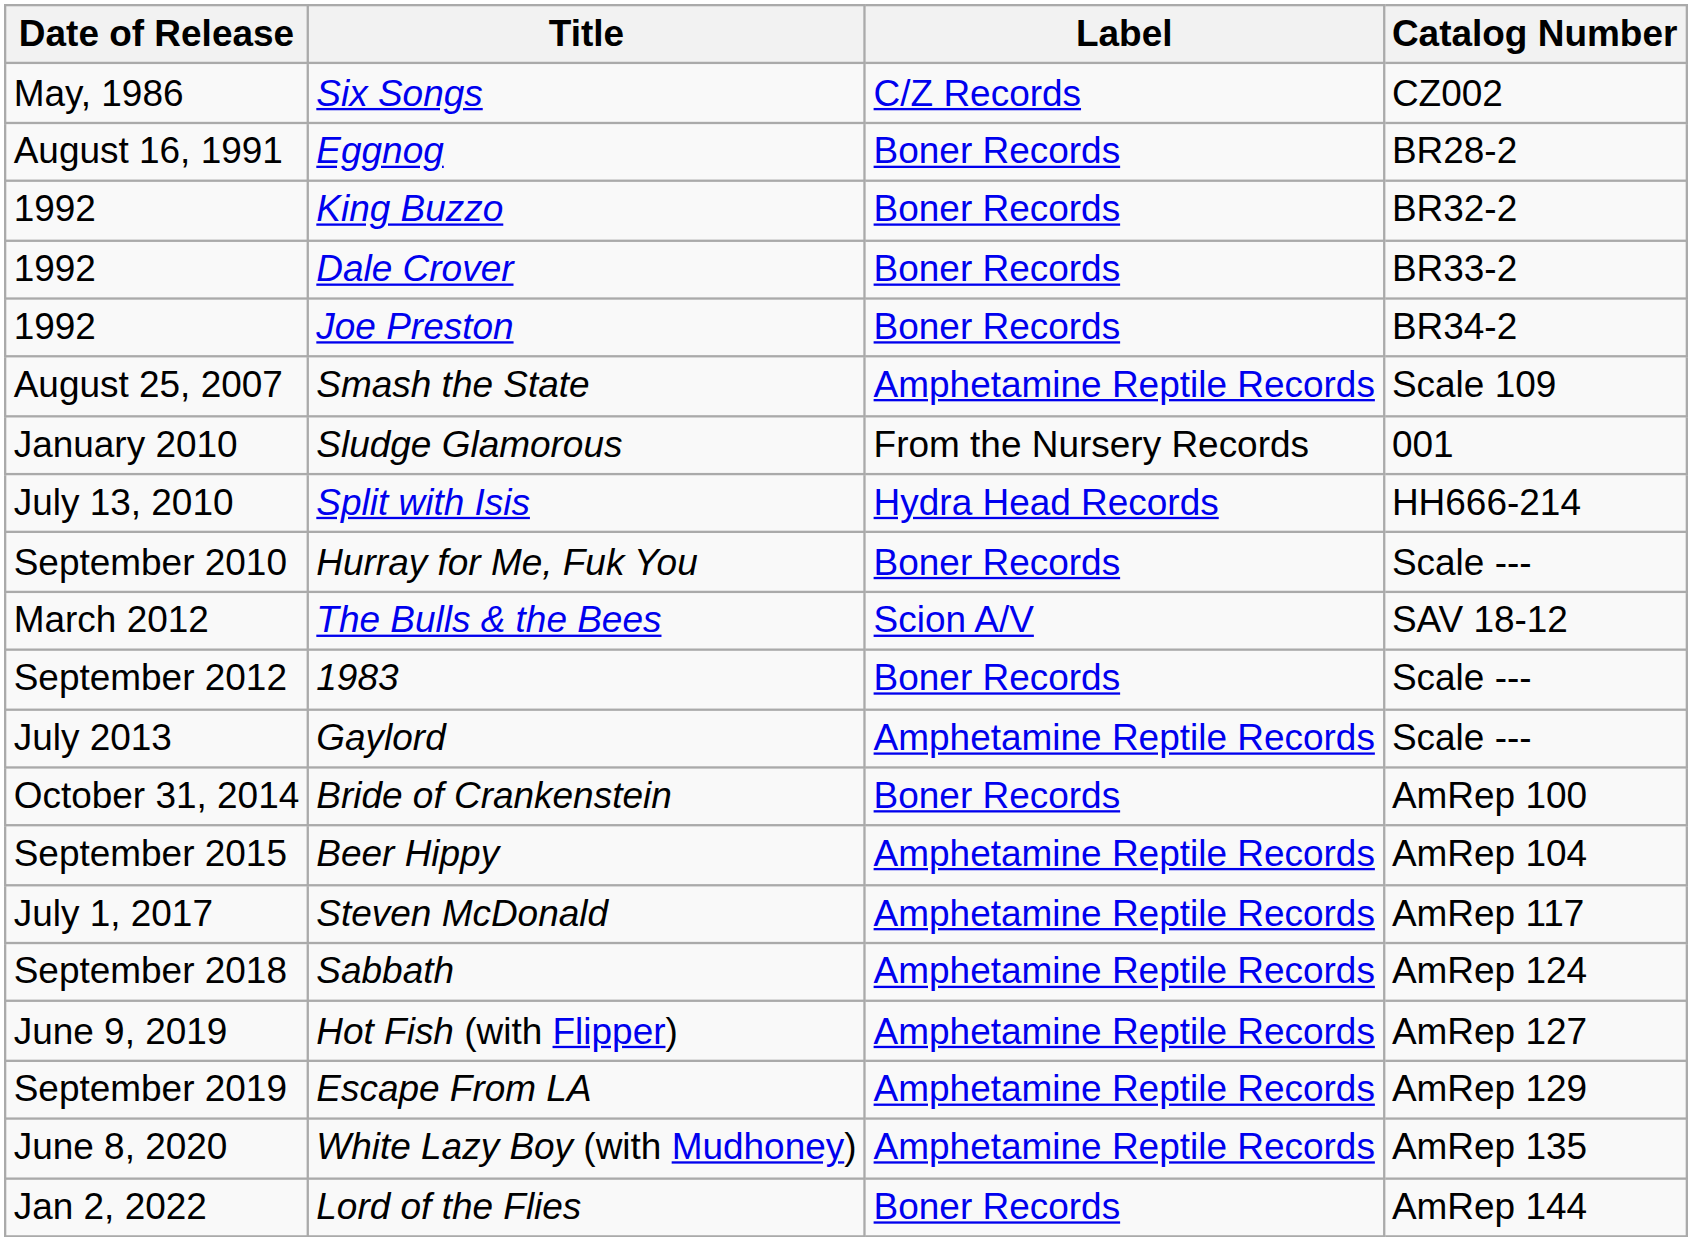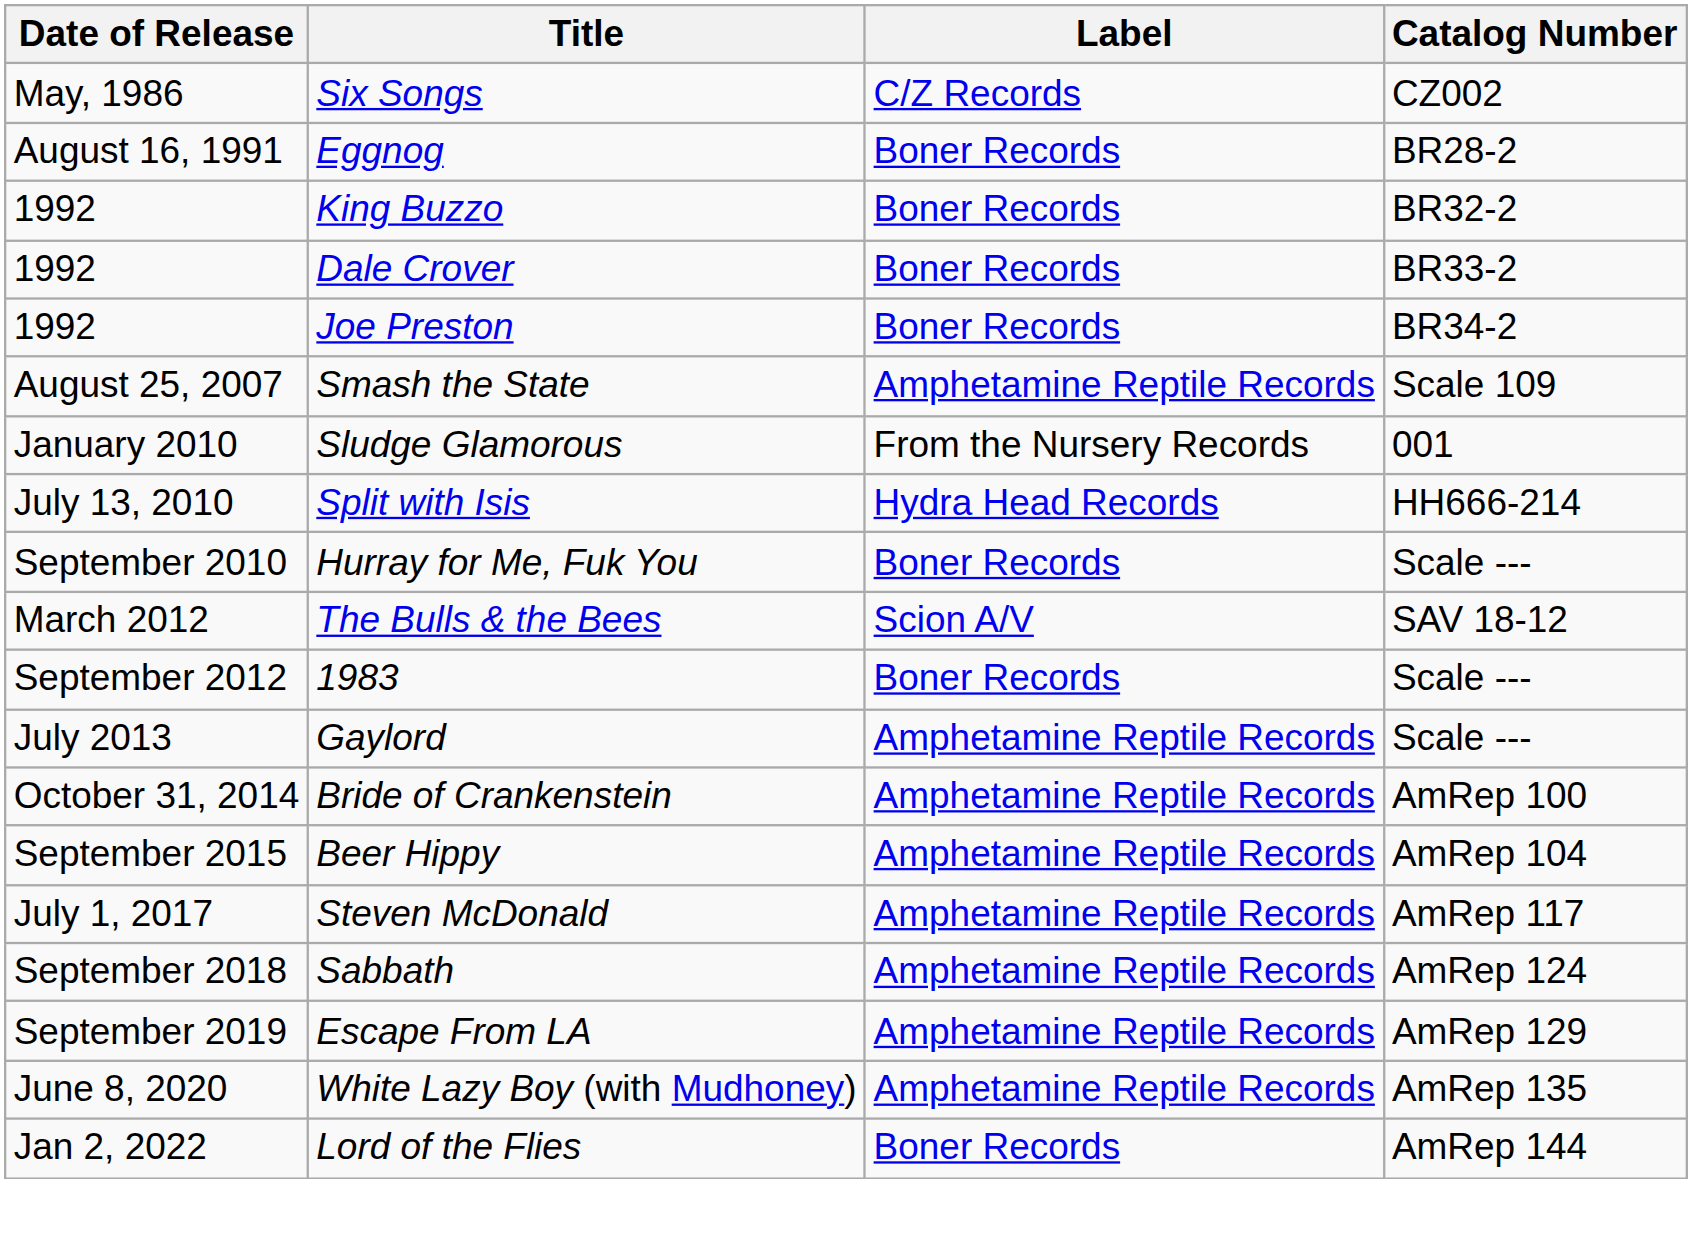 <table class="wikitable">
 <tr>
 <th>Date of Release</th>
 <th>Title</th>
 <th>Label</th>
 <th>Catalog Number</th>
 </tr>
 <tr>
 <td>May, 1986</td>
 <td><em><a href='#'>Six Songs</a></em></td>
 <td><a href='#'>C/Z Records</a></td>
 <td>CZ002</td>
 </tr>
 <tr>
 <td>August 16, 1991</td>
 <td><em><a href='#'>Eggnog</a></em></td>
 <td><a href='#'>Boner Records</a></td>
 <td>BR28-2</td>
 </tr>
 <tr>
 <td>1992</td>
 <td><em><a href='#'>King Buzzo</a></em></td>
 <td><a href='#'>Boner Records</a></td>
 <td>BR32-2</td>
 </tr>
 <tr>
 <td>1992</td>
 <td><em><a href='#'>Dale Crover</a></em></td>
 <td><a href='#'>Boner Records</a></td>
 <td>BR33-2</td>
 </tr>
 <tr>
 <td>1992</td>
 <td><em><a href='#'>Joe Preston</a></em></td>
 <td><a href='#'>Boner Records</a></td>
 <td>BR34-2</td>
 </tr>
 <tr>
 <td>August 25, 2007</td>
 <td><em>Smash the State</em></td>
 <td><a href='#'>Amphetamine Reptile Records</a></td>
 <td>Scale 109</td>
 </tr>
 <tr>
 <td>January 2010</td>
 <td><em>Sludge Glamorous</em></td>
 <td>From the Nursery Records</td>
 <td>001</td>
 </tr>
 <tr>
 <td>July 13, 2010</td>
 <td><em><a href='#'>Split with Isis</a></em></td>
 <td><a href='#'>Hydra Head Records</a></td>
 <td>HH666-214</td>
 </tr>
 <tr>
 <td>September 2010</td>
 <td><em>Hurray for Me, Fuk You</em></td>
 <td><a href='#'>Boner Records</a></td>
 <td>Scale ---</td>
 </tr>
 <tr>
 <td>March 2012</td>
 <td><em><a href='#'>The Bulls & the Bees</a></em></td>
 <td><a href='#'>Scion A/V</a></td>
 <td>SAV 18-12</td>
 </tr>
 <tr>
 <td>September 2012</td>
 <td><em>1983</em></td>
 <td><a href='#'>Boner Records</a></td>
 <td>Scale ---</td>
 </tr>
 <tr>
 <td>July 2013</td>
 <td><em>Gaylord</em></td>
 <td><a href='#'>Amphetamine Reptile Records</a></td>
 <td>Scale ---</td>
 </tr>
 <tr>
 <td>October 31, 2014</td>
 <td><em>Bride of Crankenstein</em></td>
-<td><a href='#'>Boner Records</a></td>
+<td><a href='#'>Amphetamine Reptile Records</a></td>
 <td>AmRep 100</td>
 </tr>
 <tr>
 <td>September 2015</td>
 <td><em>Beer Hippy</em></td>
 <td><a href='#'>Amphetamine Reptile Records</a></td>
 <td>AmRep 104</td>
 </tr>
 <tr>
 <td>July 1, 2017</td>
 <td><em>Steven McDonald</em></td>
 <td><a href='#'>Amphetamine Reptile Records</a></td>
 <td>AmRep 117</td>
 </tr>
 <tr>
 <td>September 2018</td>
 <td><em>Sabbath</em></td>
 <td><a href='#'>Amphetamine Reptile Records</a></td>
 <td>AmRep 124</td>
 </tr>
 <tr>
-<td>June 9, 2019</td>
-<td><em>Hot Fish</em> (with <a href='#'>Flipper</a>)</td>
-<td><a href='#'>Amphetamine Reptile Records</a></td>
-<td>AmRep 127</td>
-</tr>
-<tr>
 <td>September 2019</td>
 <td><em>Escape From LA</em></td>
 <td><a href='#'>Amphetamine Reptile Records</a></td>
 <td>AmRep 129</td>
 </tr>
 <tr>
 <td>June 8, 2020</td>
 <td><em>White Lazy Boy</em> (with <a href='#'>Mudhoney</a>)</td>
 <td><a href='#'>Amphetamine Reptile Records</a></td>
 <td>AmRep 135</td>
 </tr>
 <tr>
 <td>Jan 2, 2022</td>
 <td><em>Lord of the Flies</em></td>
 <td><a href='#'>Boner Records</a></td>
 <td>AmRep 144</td>
 </tr>
 </table>
